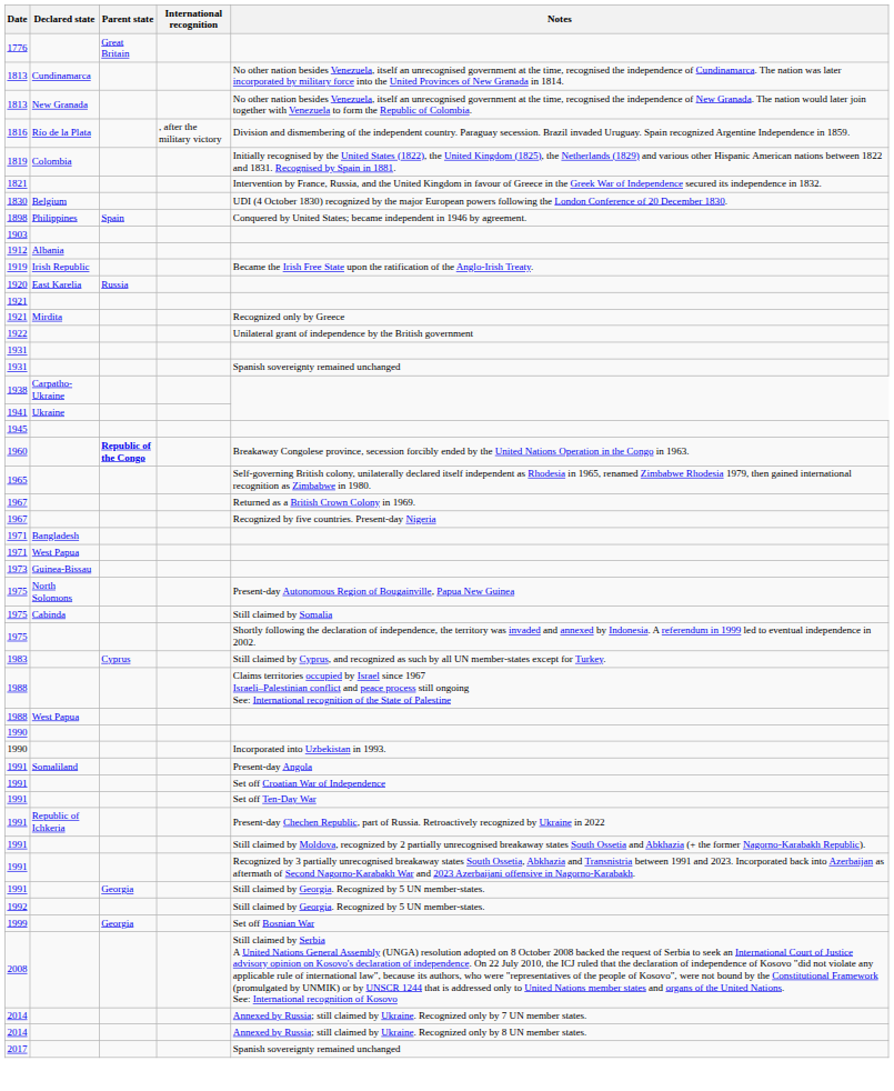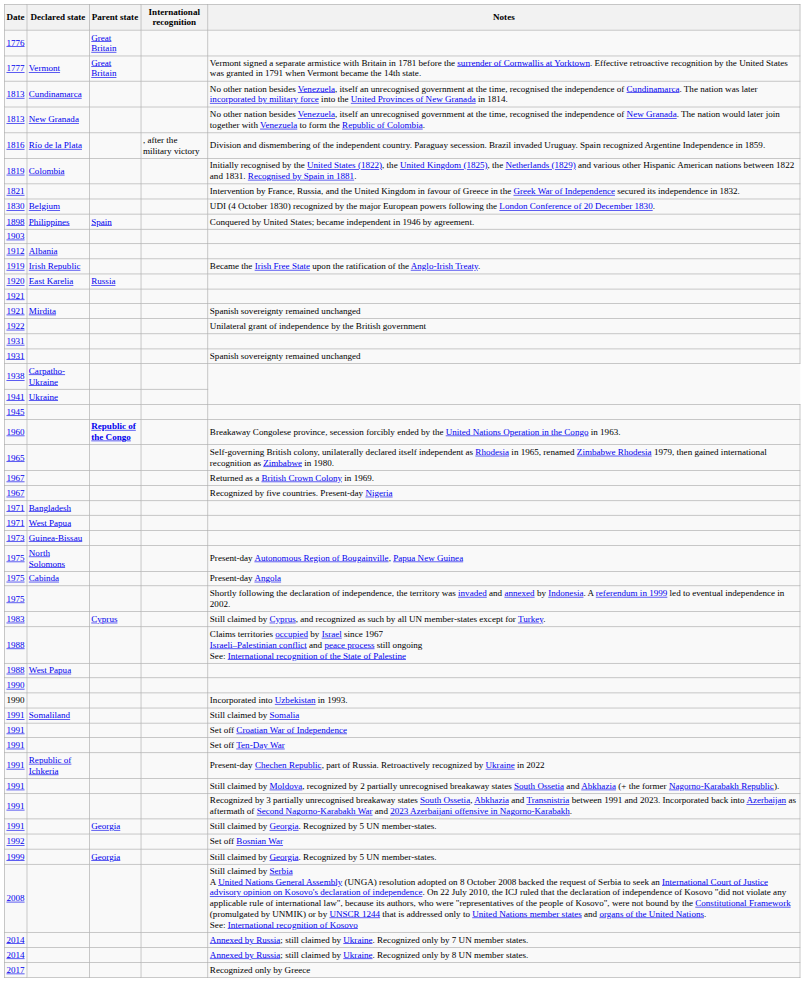 <table class="wikitable sortable" style="margin-left: auto; margin-right: auto; border: none; font-size: 90%">
 <tr>
 <th>Date</th>
 <th>Declared state</th>
 <th>Parent state</th>
 <th>International recognition</th>
 <th>Notes</th>
 </tr>
 <tr>
 <td><a href='#'>1776</a></td>
 <td></td>
 <td> <a href='#'>Great Britain</a></td>
 <td></td>
 <td></td>
+</tr>
+<tr>
+<td><a href='#'>1777</a></td>
+<td> <a href='#'>Vermont</a></td>
+<td> <a href='#'>Great Britain</a></td>
+<td></td>
+<td>Vermont signed a separate armistice with Britain in 1781 before the <a href='#'>surrender of Cornwallis at Yorktown</a>. Effective retroactive recognition by the United States was granted in 1791 when Vermont became the 14th state.</td>
 </tr>
 <tr>
 <td><a href='#'>1813</a></td>
 <td> <a href='#'>Cundinamarca</a></td>
 <td></td>
 <td></td>
 <td>No other nation besides <a href='#'>Venezuela</a>, itself an unrecognised government at the time, recognised the independence of <a href='#'>Cundinamarca</a>. The nation was later <a href='#'>incorporated by military force</a> into the <a href='#'>United Provinces of New Granada</a> in 1814.</td>
 </tr>
 <tr>
 <td><a href='#'>1813</a></td>
 <td> <a href='#'>New Granada</a></td>
 <td></td>
 <td></td>
 <td>No other nation besides <a href='#'>Venezuela</a>, itself an unrecognised government at the time, recognised the independence of <a href='#'>New Granada</a>. The nation would later join together with <a href='#'>Venezuela</a> to form the <a href='#'>Republic of Colombia</a>.</td>
 </tr>
 <tr>
 <td><a href='#'>1816</a></td>
 <td> <a href='#'>Río de la Plata</a></td>
 <td></td>
 <td>, after the military victory</td>
 <td>Division and dismembering of the independent country. Paraguay secession. Brazil invaded Uruguay. Spain recognized Argentine Independence in 1859.</td>
 </tr>
 <tr>
 <td><a href='#'>1819</a></td>
 <td> <a href='#'>Colombia</a></td>
 <td></td>
 <td></td>
 <td>Initially recognised by the <a href='#'>United States (1822)</a>, the <a href='#'>United Kingdom (1825)</a>, the <a href='#'>Netherlands (1829)</a> and various other Hispanic American nations between 1822 and 1831. <a href='#'>Recognised by Spain in 1881</a>.</td>
 </tr>
 <tr>
 <td><a href='#'>1821</a></td>
 <td></td>
 <td></td>
 <td></td>
 <td>Intervention by France, Russia, and the United Kingdom in favour of Greece in the <a href='#'>Greek War of Independence</a> secured its independence in 1832.</td>
 </tr>
 <tr>
 <td><a href='#'>1830</a></td>
 <td> <a href='#'>Belgium</a></td>
 <td></td>
 <td></td>
 <td>UDI (4 October 1830) recognized by the major European powers following the <a href='#'>London Conference of 20 December 1830</a>.</td>
 </tr>
 <tr>
 <td><a href='#'>1898</a></td>
 <td> <a href='#'>Philippines</a></td>
 <td> <a href='#'>Spain</a></td>
 <td></td>
 <td>Conquered by United States; became independent in 1946 by agreement.</td>
 </tr>
 <tr>
 <td><a href='#'>1903</a></td>
 <td></td>
 <td></td>
 <td></td>
 <td></td>
 </tr>
 <tr>
 <td><a href='#'>1912</a></td>
 <td> <a href='#'>Albania</a></td>
 <td></td>
 <td></td>
 <td></td>
 </tr>
 <tr>
 <td><a href='#'>1919</a></td>
 <td> <a href='#'>Irish Republic</a></td>
 <td></td>
 <td></td>
 <td>Became the <a href='#'>Irish Free State</a> upon the ratification of the <a href='#'>Anglo-Irish Treaty</a>.</td>
 </tr>
 <tr>
 <td><a href='#'>1920</a></td>
 <td> <a href='#'>East Karelia</a></td>
 <td> <a href='#'>Russia</a></td>
 <td></td>
 <td></td>
 </tr>
 <tr>
 <td><a href='#'>1921</a></td>
 <td></td>
 <td></td>
 <td></td>
 <td></td>
 </tr>
 <tr>
 <td><a href='#'>1921</a></td>
 <td> <a href='#'>Mirdita</a></td>
 <td></td>
 <td></td>
-<td>Recognized only by Greece</td>
+<td>Spanish sovereignty remained unchanged</td>
 </tr>
 <tr>
 <td><a href='#'>1922</a></td>
 <td></td>
 <td></td>
 <td></td>
 <td>Unilateral grant of independence by the British government</td>
 </tr>
 <tr>
 <td><a href='#'>1931</a></td>
 <td></td>
 <td></td>
 <td></td>
 <td></td>
 </tr>
 <tr>
 <td><a href='#'>1931</a></td>
 <td></td>
 <td></td>
 <td></td>
 <td>Spanish sovereignty remained unchanged</td>
 </tr>
 <tr>
 <td><a href='#'>1938</a></td>
 <td> <a href='#'>Carpatho-Ukraine</a></td>
 <td></td>
 <td></td>
 </tr>
 <tr>
 <td><a href='#'>1941</a></td>
 <td> <a href='#'>Ukraine</a></td>
 <td></td>
 <td></td>
 </tr>
 <tr>
 <td><a href='#'>1945</a></td>
 <td></td>
 <td></td>
 <td></td>
 <td></td>
 </tr>
 <tr>
 <td><a href='#'>1960</a></td>
 <td></td>
 <td><strong> <a href='#'>Republic of the Congo</a></strong></td>
 <td></td>
 <td>Breakaway Congolese province, secession forcibly ended by the <a href='#'>United Nations Operation in the Congo</a> in 1963.</td>
 </tr>
 <tr>
 <td><a href='#'>1965</a></td>
 <td></td>
 <td></td>
 <td></td>
 <td>Self-governing British colony, unilaterally declared itself independent as <a href='#'>Rhodesia</a> in 1965, renamed <a href='#'>Zimbabwe Rhodesia</a> 1979, then gained international recognition as <a href='#'>Zimbabwe</a> in 1980.</td>
 </tr>
 <tr>
 <td><a href='#'>1967</a></td>
 <td></td>
 <td></td>
 <td></td>
 <td>Returned as a <a href='#'>British Crown Colony</a> in 1969.</td>
 </tr>
 <tr>
 <td><a href='#'>1967</a></td>
 <td></td>
 <td></td>
 <td></td>
 <td>Recognized by five countries. Present-day <a href='#'>Nigeria</a></td>
 </tr>
 <tr>
 <td><a href='#'>1971</a></td>
 <td> <a href='#'>Bangladesh</a></td>
 <td></td>
 <td></td>
 <td></td>
 </tr>
 <tr>
 <td><a href='#'>1971</a></td>
 <td> <a href='#'>West Papua</a></td>
 <td></td>
 <td></td>
 <td></td>
 </tr>
 <tr>
 <td><a href='#'>1973</a></td>
 <td> <a href='#'>Guinea-Bissau</a></td>
 <td></td>
 <td></td>
 <td></td>
 </tr>
 <tr>
 <td><a href='#'>1975</a></td>
 <td> <a href='#'>North Solomons</a></td>
 <td></td>
 <td></td>
 <td>Present-day <a href='#'>Autonomous Region of Bougainville</a>, <a href='#'>Papua New Guinea</a></td>
 </tr>
 <tr>
 <td><a href='#'>1975</a></td>
 <td> <a href='#'>Cabinda</a></td>
 <td></td>
 <td></td>
-<td>Still claimed by <a href='#'>Somalia</a></td>
+<td>Present-day <a href='#'>Angola</a></td>
 </tr>
 <tr>
 <td><a href='#'>1975</a></td>
 <td></td>
 <td></td>
 <td></td>
 <td>Shortly following the declaration of independence, the territory was <a href='#'>invaded</a> and <a href='#'>annexed</a> by <a href='#'>Indonesia</a>. A <a href='#'>referendum in 1999</a> led to eventual independence in 2002.</td>
 </tr>
 <tr>
 <td><a href='#'>1983</a></td>
 <td></td>
 <td> <a href='#'>Cyprus</a></td>
 <td></td>
 <td>Still claimed by <a href='#'>Cyprus</a>, and recognized as such by all UN member-states except for <a href='#'>Turkey</a>.</td>
 </tr>
 <tr>
 <td><a href='#'>1988</a></td>
 <td></td>
 <td></td>
 <td></td>
 <td>Claims territories <a href='#'>occupied</a> by <a href='#'>Israel</a> since 1967<br><a href='#'>Israeli–Palestinian conflict</a> and <a href='#'>peace process</a> still ongoing<br>See: <a href='#'>International recognition of the State of Palestine</a></td>
 </tr>
 <tr>
 <td><a href='#'>1988</a></td>
 <td> <a href='#'>West Papua</a></td>
 <td></td>
 <td></td>
 <td></td>
 </tr>
 <tr>
 <td><a href='#'>1990</a></td>
 <td></td>
 <td></td>
 <td></td>
 <td></td>
 </tr>
 <tr>
 <td>1990</td>
 <td></td>
 <td></td>
 <td></td>
 <td>Incorporated into <a href='#'>Uzbekistan</a> in 1993.</td>
 </tr>
 <tr>
 <td><a href='#'>1991</a></td>
 <td> <a href='#'>Somaliland</a></td>
 <td></td>
 <td></td>
-<td>Present-day <a href='#'>Angola</a></td>
+<td>Still claimed by <a href='#'>Somalia</a></td>
 </tr>
 <tr>
 <td><a href='#'>1991</a></td>
 <td></td>
 <td></td>
 <td></td>
 <td>Set off <a href='#'>Croatian War of Independence</a></td>
 </tr>
 <tr>
 <td><a href='#'>1991</a></td>
 <td></td>
 <td></td>
 <td></td>
 <td>Set off <a href='#'>Ten-Day War</a></td>
 </tr>
 <tr>
 <td><a href='#'>1991</a></td>
 <td> <a href='#'>Republic of Ichkeria</a></td>
 <td></td>
 <td></td>
 <td>Present-day <a href='#'>Chechen Republic</a>, part of Russia. Retroactively recognized by <a href='#'>Ukraine</a> in 2022</td>
 </tr>
 <tr>
 <td><a href='#'>1991</a></td>
 <td></td>
 <td></td>
 <td></td>
 <td>Still claimed by <a href='#'>Moldova</a>, recognized by 2 partially unrecognised breakaway states <a href='#'>South Ossetia</a> and <a href='#'>Abkhazia</a> (+ the former <a href='#'>Nagorno-Karabakh Republic</a>).</td>
 </tr>
 <tr>
 <td><a href='#'>1991</a></td>
 <td></td>
 <td></td>
 <td></td>
 <td>Recognized by 3 partially unrecognised breakaway states <a href='#'>South Ossetia</a>, <a href='#'>Abkhazia</a> and <a href='#'>Transnistria</a> between 1991 and 2023. Incorporated back into <a href='#'>Azerbaijan</a> as aftermath of <a href='#'>Second Nagorno-Karabakh War</a> and <a href='#'>2023 Azerbaijani offensive in Nagorno-Karabakh</a>.</td>
 </tr>
 <tr>
 <td><a href='#'>1991</a></td>
 <td></td>
 <td> <a href='#'>Georgia</a></td>
 <td></td>
 <td>Still claimed by <a href='#'>Georgia</a>. Recognized by 5 UN member-states.</td>
 </tr>
 <tr>
 <td><a href='#'>1992</a></td>
 <td></td>
 <td></td>
 <td></td>
-<td>Still claimed by <a href='#'>Georgia</a>. Recognized by 5 UN member-states.</td>
+<td>Set off <a href='#'>Bosnian War</a></td>
 </tr>
 <tr>
 <td><a href='#'>1999</a></td>
 <td></td>
 <td> <a href='#'>Georgia</a></td>
 <td></td>
-<td>Set off <a href='#'>Bosnian War</a></td>
+<td>Still claimed by <a href='#'>Georgia</a>. Recognized by 5 UN member-states.</td>
 </tr>
 <tr>
 <td><a href='#'>2008</a></td>
 <td></td>
 <td></td>
 <td></td>
 <td>Still claimed by <a href='#'>Serbia</a><br>A <a href='#'>United Nations General Assembly</a> (UNGA) resolution adopted on 8 October 2008 backed the request of Serbia to seek an <a href='#'>International Court of Justice</a> <a href='#'>advisory opinion on Kosovo's declaration of independence</a>. On 22 July 2010, the ICJ ruled that the declaration of independence of Kosovo "did not violate any applicable rule of international law", because its authors, who were "representatives of the people of Kosovo", were not bound by the <a href='#'>Constitutional Framework</a> (promulgated by UNMIK) or by <a href='#'>UNSCR 1244</a> that is addressed only to <a href='#'>United Nations member states</a> and <a href='#'>organs of the United Nations</a>.<br>See: <a href='#'>International recognition of Kosovo</a></td>
 </tr>
 <tr>
 <td><a href='#'>2014</a></td>
 <td></td>
 <td></td>
 <td></td>
 <td><a href='#'>Annexed by Russia</a>; still claimed by <a href='#'>Ukraine</a>. Recognized only by 7 UN member states.</td>
 </tr>
 <tr>
 <td><a href='#'>2014</a></td>
 <td><br></td>
 <td></td>
 <td></td>
 <td><a href='#'>Annexed by Russia</a>; still claimed by <a href='#'>Ukraine</a>. Recognized only by 8 UN member states.</td>
 </tr>
 <tr>
 <td><a href='#'>2017</a></td>
 <td></td>
 <td></td>
 <td></td>
-<td>Spanish sovereignty remained unchanged</td>
+<td>Recognized only by Greece</td>
 </tr>
 <tr>
 </tr>
 </table>
